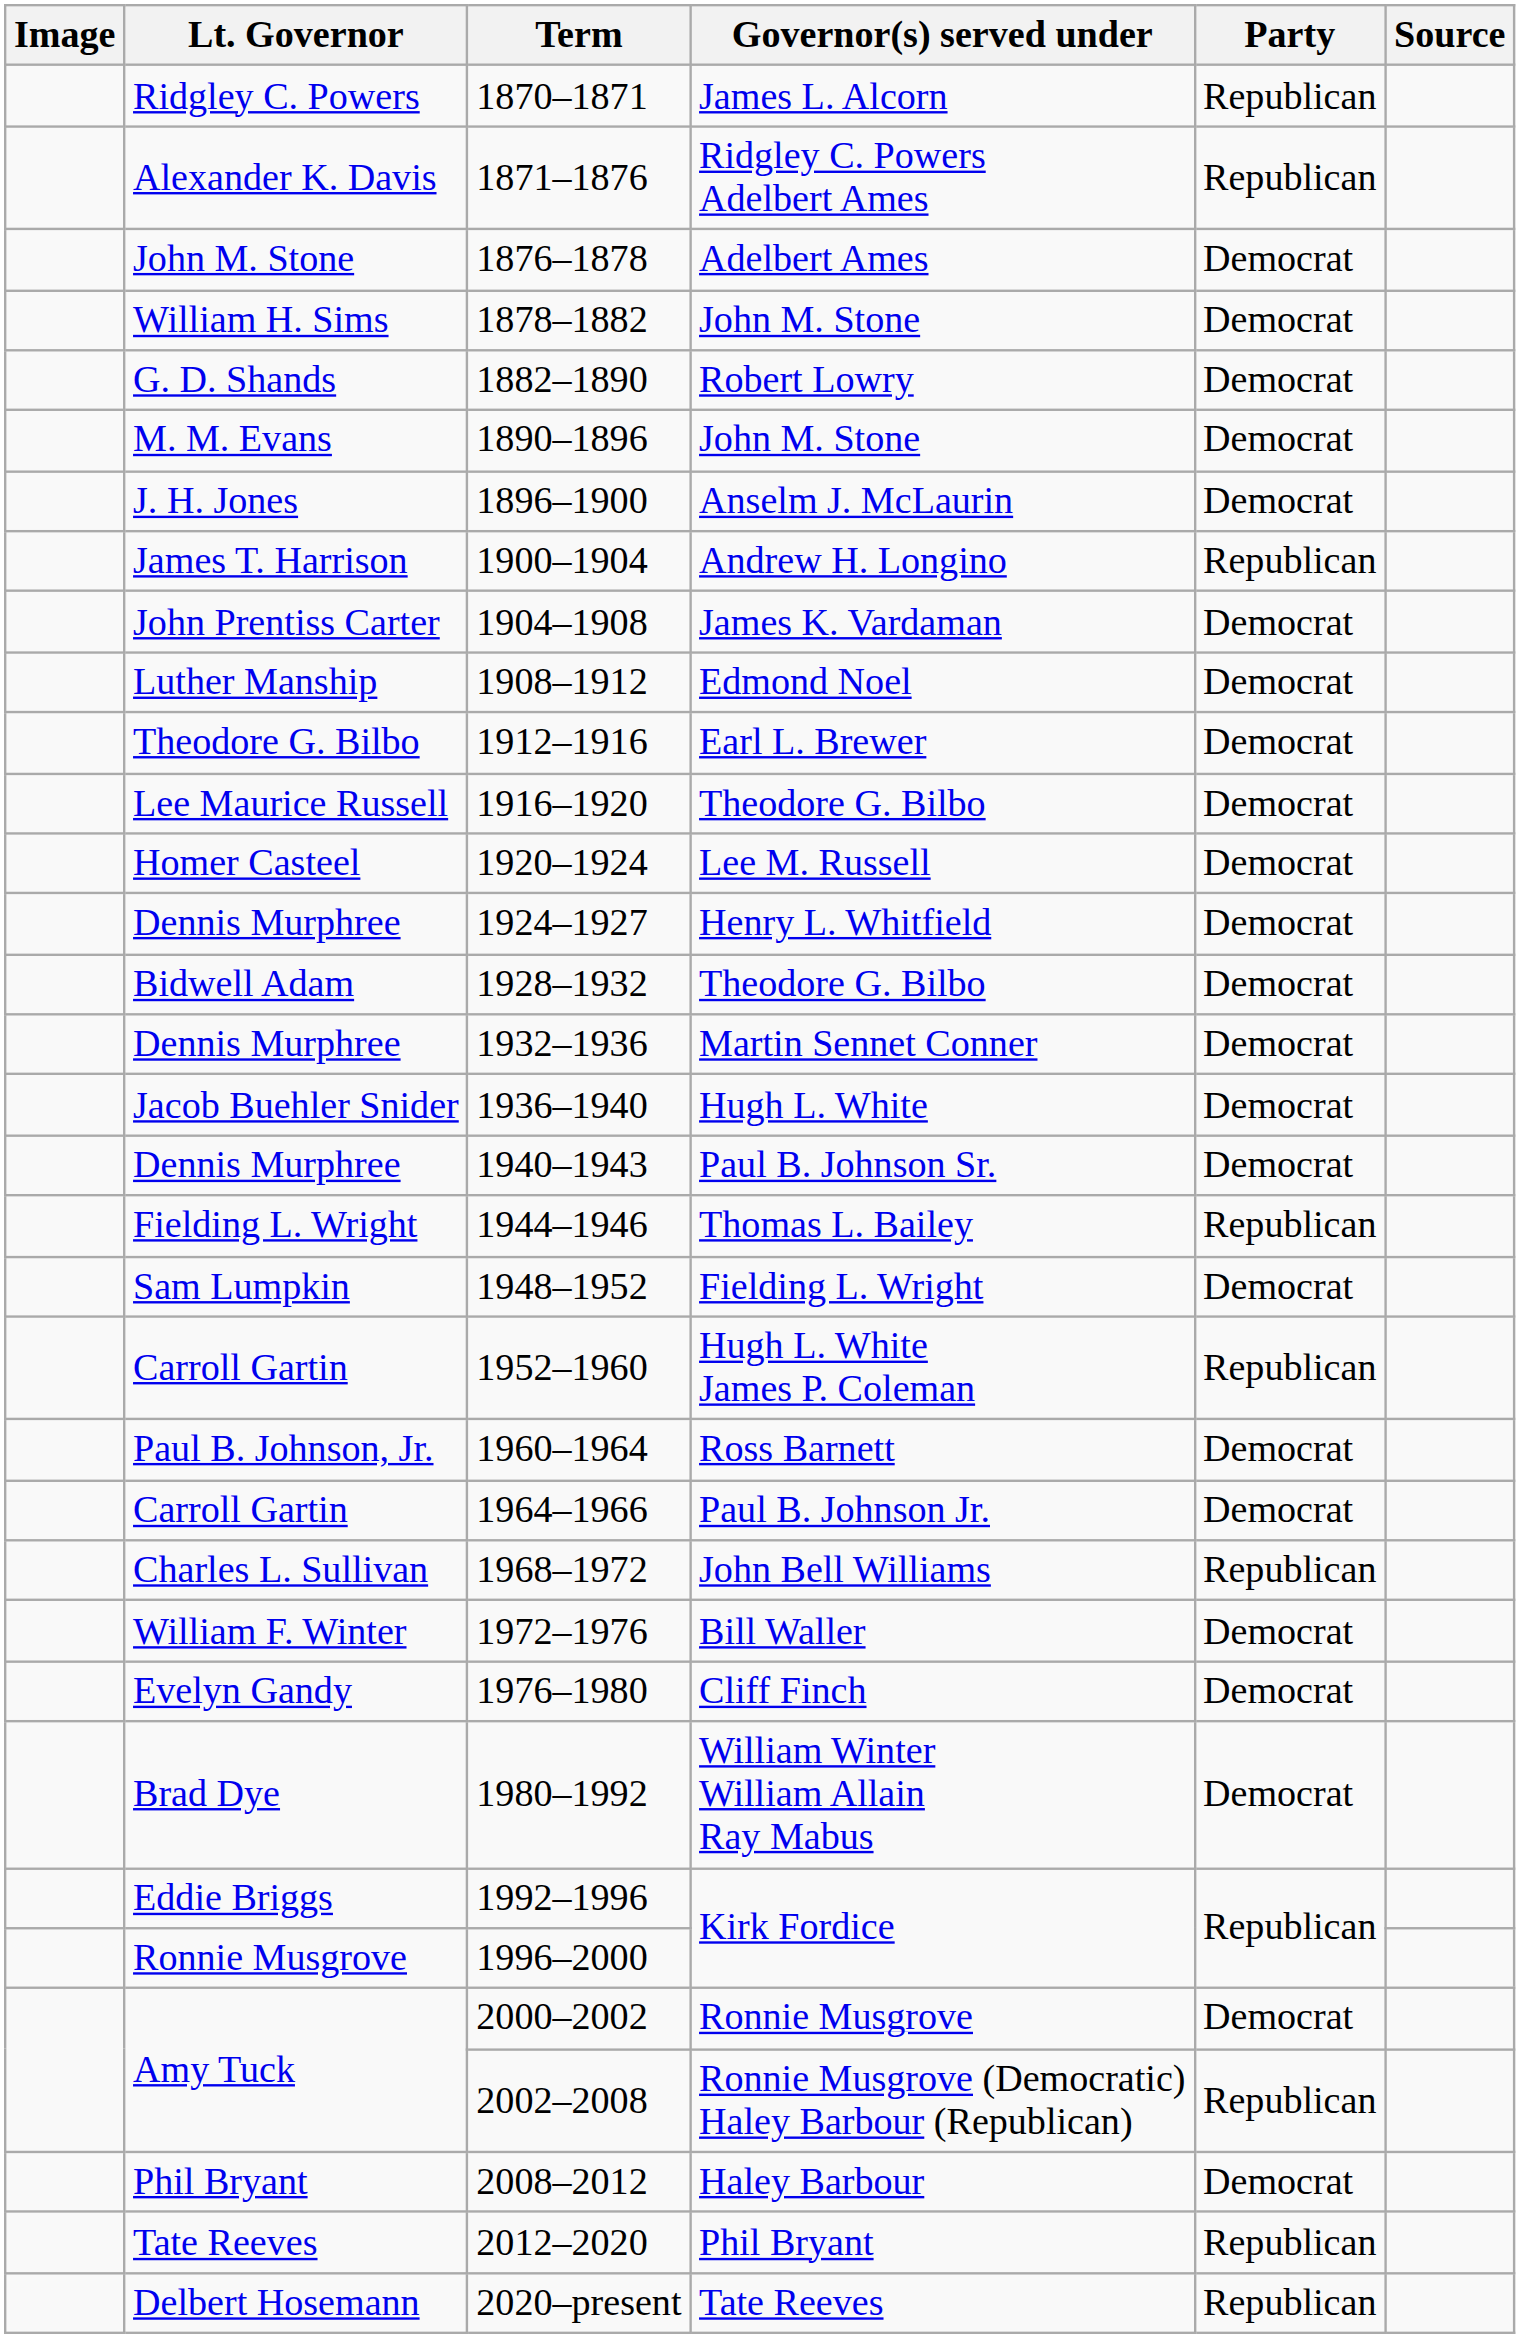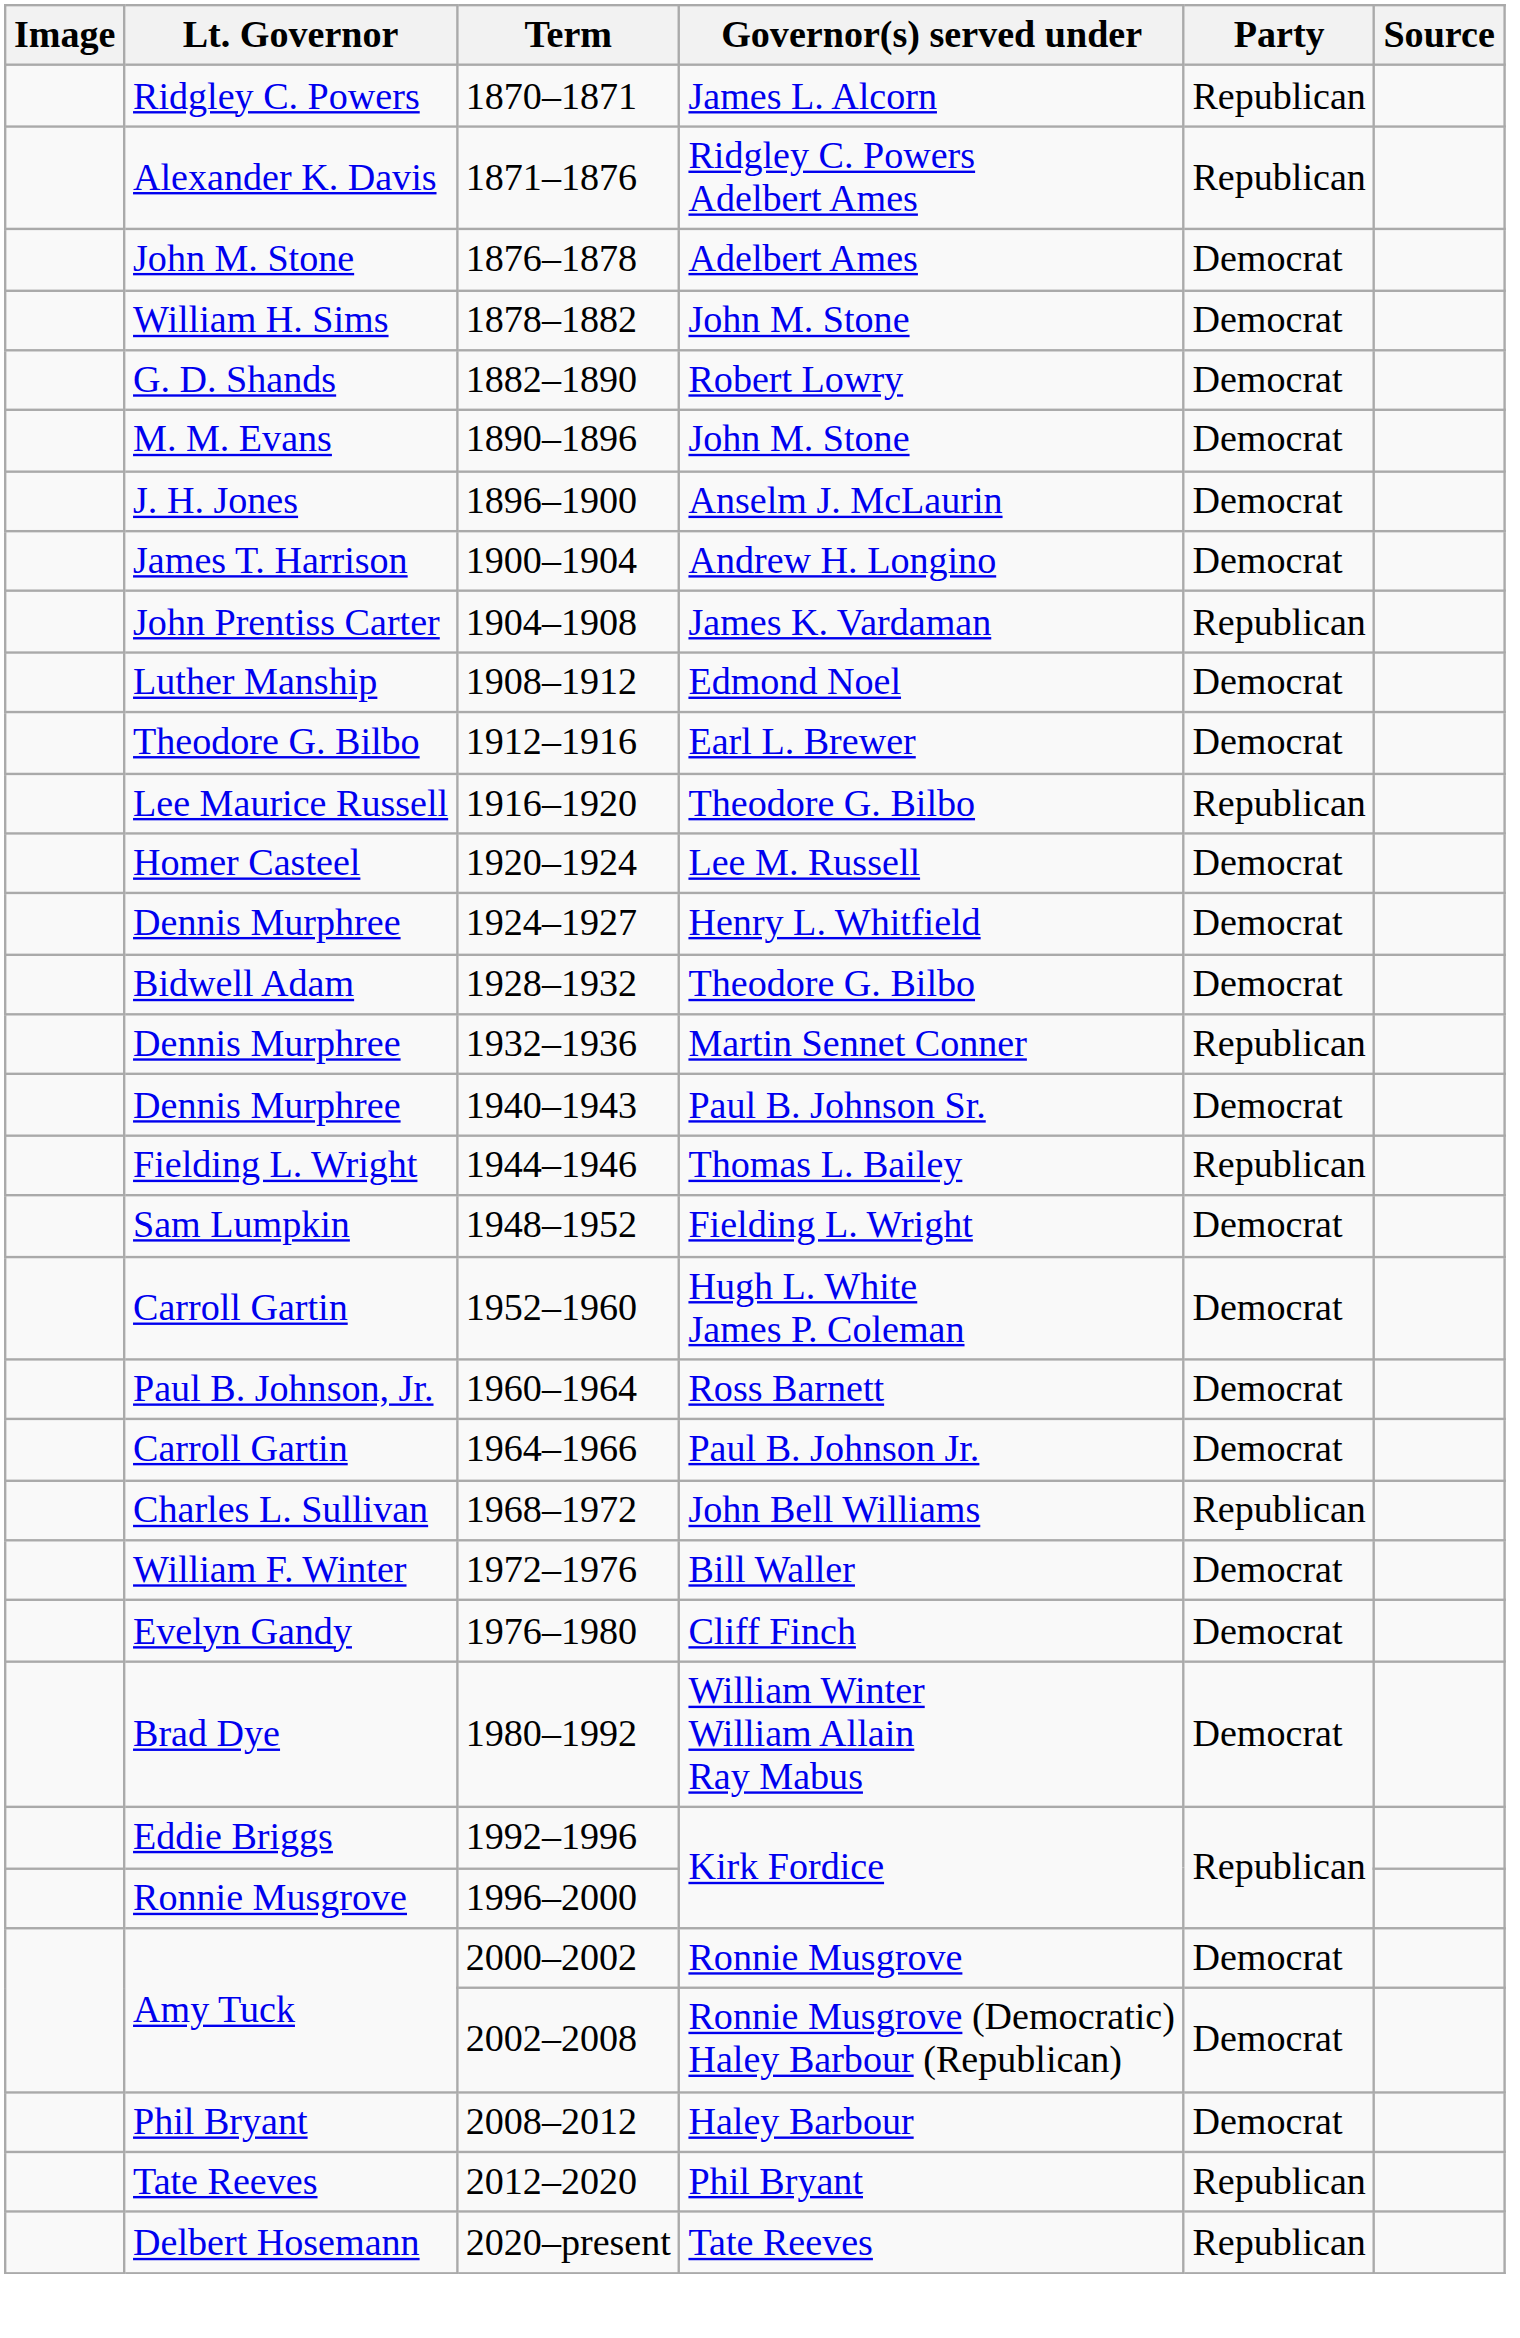 <table class="wikitable">
 <tr>
 <th>Image</th>
 <th>Lt. Governor</th>
 <th>Term</th>
 <th>Governor(s) served under</th>
 <th>Party</th>
 <th>Source</th>
 </tr>
 <tr>
 <td></td>
 <td><a href='#'>Ridgley C. Powers</a></td>
 <td>1870–1871</td>
 <td><a href='#'>James L. Alcorn</a></td>
 <td>Republican</td>
 <td></td>
 </tr>
 <tr>
 <td></td>
 <td><a href='#'>Alexander K. Davis</a></td>
 <td>1871–1876</td>
 <td><a href='#'>Ridgley C. Powers</a><br><a href='#'>Adelbert Ames</a></td>
 <td>Republican</td>
 <td></td>
 </tr>
 <tr>
 <td></td>
 <td><a href='#'>John M. Stone</a></td>
 <td>1876–1878</td>
 <td><a href='#'>Adelbert Ames</a></td>
 <td>Democrat</td>
 <td></td>
 </tr>
 <tr>
 <td></td>
 <td><a href='#'>William H. Sims</a></td>
 <td>1878–1882</td>
 <td><a href='#'>John M. Stone</a></td>
 <td>Democrat</td>
 <td></td>
 </tr>
 <tr>
 <td></td>
 <td><a href='#'>G. D. Shands</a></td>
 <td>1882–1890</td>
 <td><a href='#'>Robert Lowry</a></td>
 <td>Democrat</td>
 <td></td>
 </tr>
 <tr>
 <td></td>
 <td><a href='#'>M. M. Evans</a></td>
 <td>1890–1896</td>
 <td><a href='#'>John M. Stone</a></td>
 <td>Democrat</td>
 <td></td>
 </tr>
 <tr>
 <td></td>
 <td><a href='#'>J. H. Jones</a></td>
 <td>1896–1900</td>
 <td><a href='#'>Anselm J. McLaurin</a></td>
 <td>Democrat</td>
 <td></td>
 </tr>
 <tr>
 <td></td>
 <td><a href='#'>James T. Harrison</a></td>
 <td>1900–1904</td>
 <td><a href='#'>Andrew H. Longino</a></td>
-<td>Republican</td>
+<td>Democrat</td>
 <td></td>
 </tr>
 <tr>
 <td></td>
 <td><a href='#'>John Prentiss Carter</a></td>
 <td>1904–1908</td>
 <td><a href='#'>James K. Vardaman</a></td>
-<td>Democrat</td>
+<td>Republican</td>
 <td></td>
 </tr>
 <tr>
 <td></td>
 <td><a href='#'>Luther Manship</a></td>
 <td>1908–1912</td>
 <td><a href='#'>Edmond Noel</a></td>
 <td>Democrat</td>
 <td></td>
 </tr>
 <tr>
 <td></td>
 <td><a href='#'>Theodore G. Bilbo</a></td>
 <td>1912–1916</td>
 <td><a href='#'>Earl L. Brewer</a></td>
 <td>Democrat</td>
 <td></td>
 </tr>
 <tr>
 <td></td>
 <td><a href='#'>Lee Maurice Russell</a></td>
 <td>1916–1920</td>
 <td><a href='#'>Theodore G. Bilbo</a></td>
-<td>Democrat</td>
+<td>Republican</td>
 <td></td>
 </tr>
 <tr>
 <td></td>
 <td><a href='#'>Homer Casteel</a></td>
 <td>1920–1924</td>
 <td><a href='#'>Lee M. Russell</a></td>
 <td>Democrat</td>
 <td></td>
 </tr>
 <tr>
 <td></td>
 <td><a href='#'>Dennis Murphree</a></td>
 <td>1924–1927</td>
 <td><a href='#'>Henry L. Whitfield</a></td>
 <td>Democrat</td>
 <td></td>
 </tr>
 <tr>
 <td></td>
 <td><a href='#'>Bidwell Adam</a></td>
 <td>1928–1932</td>
 <td><a href='#'>Theodore G. Bilbo</a></td>
 <td>Democrat</td>
 <td></td>
 </tr>
 <tr>
 <td></td>
 <td><a href='#'>Dennis Murphree</a></td>
 <td>1932–1936</td>
 <td><a href='#'>Martin Sennet Conner</a></td>
-<td>Democrat</td>
-<td></td>
-</tr>
-<tr>
-<td></td>
-<td><a href='#'>Jacob Buehler Snider</a></td>
-<td>1936–1940</td>
-<td><a href='#'>Hugh L. White</a></td>
-<td>Democrat</td>
+<td>Republican</td>
 <td></td>
 </tr>
 <tr>
 <td></td>
 <td><a href='#'>Dennis Murphree</a></td>
 <td>1940–1943</td>
 <td><a href='#'>Paul B. Johnson Sr.</a></td>
 <td>Democrat</td>
 <td></td>
 </tr>
 <tr>
 <td></td>
 <td><a href='#'>Fielding L. Wright</a></td>
 <td>1944–1946</td>
 <td><a href='#'>Thomas L. Bailey</a></td>
 <td>Republican</td>
 <td></td>
 </tr>
 <tr>
 <td></td>
 <td><a href='#'>Sam Lumpkin</a></td>
 <td>1948–1952</td>
 <td><a href='#'>Fielding L. Wright</a></td>
 <td>Democrat</td>
 <td></td>
 </tr>
 <tr>
 <td></td>
 <td><a href='#'>Carroll Gartin</a></td>
 <td>1952–1960</td>
 <td><a href='#'>Hugh L. White</a><br><a href='#'>James P. Coleman</a></td>
-<td>Republican</td>
+<td>Democrat</td>
 <td></td>
 </tr>
 <tr>
 <td></td>
 <td><a href='#'>Paul B. Johnson, Jr.</a></td>
 <td>1960–1964</td>
 <td><a href='#'>Ross Barnett</a></td>
 <td>Democrat</td>
 <td></td>
 </tr>
 <tr>
 <td></td>
 <td><a href='#'>Carroll Gartin</a></td>
 <td>1964–1966</td>
 <td><a href='#'>Paul B. Johnson Jr.</a></td>
 <td>Democrat</td>
 <td></td>
 </tr>
 <tr>
 <td></td>
 <td><a href='#'>Charles L. Sullivan</a></td>
 <td>1968–1972</td>
 <td><a href='#'>John Bell Williams</a></td>
 <td>Republican</td>
 <td></td>
 </tr>
 <tr>
 <td></td>
 <td><a href='#'>William F. Winter</a></td>
 <td>1972–1976</td>
 <td><a href='#'>Bill Waller</a></td>
 <td>Democrat</td>
 <td></td>
 </tr>
 <tr>
 <td></td>
 <td><a href='#'>Evelyn Gandy</a></td>
 <td>1976–1980</td>
 <td><a href='#'>Cliff Finch</a></td>
 <td>Democrat</td>
 <td></td>
 </tr>
 <tr>
 <td></td>
 <td><a href='#'>Brad Dye</a></td>
 <td>1980–1992</td>
 <td><a href='#'>William Winter</a><br><a href='#'>William Allain</a><br><a href='#'>Ray Mabus</a></td>
 <td>Democrat</td>
 <td></td>
 </tr>
 <tr>
 <td></td>
 <td><a href='#'>Eddie Briggs</a></td>
 <td>1992–1996</td>
 <td rowspan="2"><a href='#'>Kirk Fordice</a></td>
 <td rowspan="2">Republican</td>
 <td></td>
 </tr>
 <tr>
 <td></td>
 <td><a href='#'>Ronnie Musgrove</a></td>
 <td>1996–2000</td>
 </tr>
 <tr>
 <td rowspan="2"></td>
 <td rowspan="2"><a href='#'>Amy Tuck</a></td>
 <td>2000–2002</td>
 <td><a href='#'>Ronnie Musgrove</a></td>
 <td>Democrat</td>
 <td></td>
 </tr>
 <tr>
 <td>2002–2008</td>
 <td><a href='#'>Ronnie Musgrove</a> (Democratic)<br><a href='#'>Haley Barbour</a> (Republican)</td>
-<td>Republican</td>
+<td>Democrat</td>
 <td></td>
 </tr>
 <tr>
 <td></td>
 <td><a href='#'>Phil Bryant</a></td>
 <td>2008–2012</td>
 <td><a href='#'>Haley Barbour</a></td>
 <td>Democrat</td>
 <td></td>
 </tr>
 <tr>
 <td></td>
 <td><a href='#'>Tate Reeves</a></td>
 <td>2012–2020</td>
 <td><a href='#'>Phil Bryant</a></td>
 <td>Republican</td>
 <td></td>
 </tr>
 <tr>
 <td></td>
 <td><a href='#'>Delbert Hosemann</a></td>
 <td>2020–present</td>
 <td><a href='#'>Tate Reeves</a></td>
 <td>Republican</td>
 <td></td>
 </tr>
 </table>
